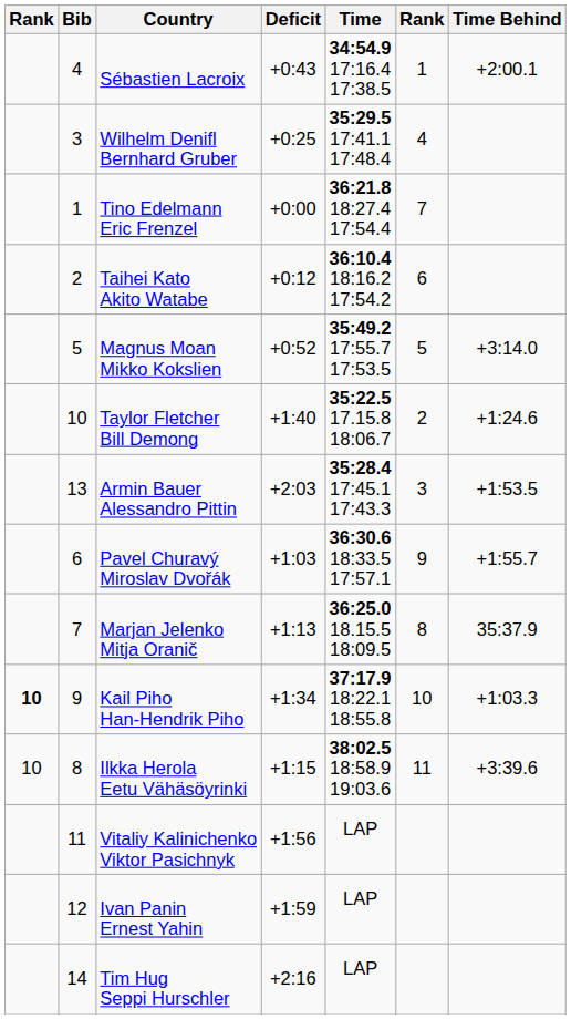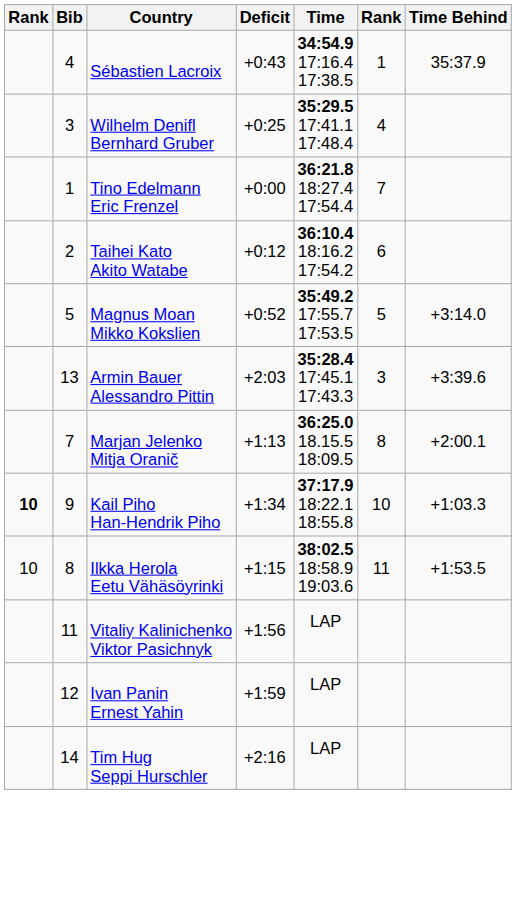 <table class="wikitable sortable" style="text-align:center">
 <tr>
 <th>Rank</th>
 <th>Bib</th>
 <th>Country</th>
 <th>Deficit</th>
 <th>Time</th>
 <th>Rank</th>
 <th>Time Behind</th>
 </tr>
 <tr>
 <td></td>
 <td>4</td>
 <td align=left><br><a href='#'>Sébastien Lacroix</a><br></td>
 <td>+0:43</td>
 <td><strong>34:54.9</strong><br>17:16.4<br>17:38.5</td>
 <td>1</td>
-<td>+2:00.1</td>
+<td>35:37.9</td>
 </tr>
 <tr>
 <td></td>
 <td>3</td>
 <td align=left><br><a href='#'>Wilhelm Denifl</a><br><a href='#'>Bernhard Gruber</a></td>
 <td>+0:25</td>
 <td><strong>35:29.5</strong><br>17:41.1<br>17:48.4</td>
 <td>4</td>
 <td></td>
 </tr>
 <tr>
 <td></td>
 <td>1</td>
 <td align=left><br><a href='#'>Tino Edelmann</a><br><a href='#'>Eric Frenzel</a></td>
 <td>+0:00</td>
 <td><strong>36:21.8</strong><br>18:27.4<br>17:54.4</td>
 <td>7</td>
 <td></td>
 </tr>
 <tr>
 <td></td>
 <td>2</td>
 <td align=left><br><a href='#'>Taihei Kato</a><br><a href='#'>Akito Watabe</a></td>
 <td>+0:12</td>
 <td><strong>36:10.4 </strong><br>18:16.2<br>17:54.2</td>
 <td>6</td>
 <td></td>
 </tr>
 <tr>
 <td></td>
 <td>5</td>
 <td align=left><br><a href='#'>Magnus Moan</a><br><a href='#'>Mikko Kokslien</a></td>
 <td>+0:52</td>
 <td><strong>35:49.2</strong><br>17:55.7<br>17:53.5</td>
 <td>5</td>
 <td>+3:14.0</td>
 </tr>
 <tr>
 <td></td>
-<td>10</td>
-<td align=left><br><a href='#'>Taylor Fletcher</a><br><a href='#'>Bill Demong</a></td>
-<td>+1:40</td>
-<td><strong>35:22.5</strong><br>17.15.8<br>18:06.7</td>
-<td>2</td>
-<td>+1:24.6</td>
-</tr>
-<tr>
-<td></td>
 <td>13</td>
 <td align=left><br><a href='#'>Armin Bauer</a><br><a href='#'>Alessandro Pittin</a></td>
 <td>+2:03</td>
 <td><strong>35:28.4 </strong><br>17:45.1<br>17:43.3</td>
 <td>3</td>
-<td>+1:53.5</td>
-</tr>
-<tr>
-<td></td>
-<td>6</td>
-<td align=left><br><a href='#'>Pavel Churavý</a><br><a href='#'>Miroslav Dvořák</a></td>
-<td>+1:03</td>
-<td><strong>36:30.6 </strong><br>18:33.5<br>17:57.1</td>
-<td>9</td>
-<td>+1:55.7</td>
+<td>+3:39.6</td>
 </tr>
 <tr>
 <td></td>
 <td>7</td>
 <td align=left><br><a href='#'>Marjan Jelenko</a><br><a href='#'>Mitja Oranič</a></td>
 <td>+1:13</td>
 <td><strong>36:25.0</strong><br>18.15.5<br>18:09.5</td>
 <td>8</td>
-<td>35:37.9</td>
+<td>+2:00.1</td>
 </tr>
 <tr>
 <td><strong>10</strong></td>
 <td>9</td>
 <td align=left><br><a href='#'>Kail Piho</a><br><a href='#'>Han-Hendrik Piho</a></td>
 <td>+1:34</td>
 <td><strong>37:17.9</strong><br>18:22.1<br>18:55.8</td>
 <td>10</td>
 <td>+1:03.3</td>
 </tr>
 <tr>
 <td>10</td>
 <td>8</td>
 <td align=left><br><a href='#'>Ilkka Herola</a><br><a href='#'>Eetu Vähäsöyrinki</a></td>
 <td>+1:15</td>
 <td><strong>38:02.5 </strong><br>18:58.9<br>19:03.6</td>
 <td>11</td>
-<td>+3:39.6</td>
+<td>+1:53.5</td>
 </tr>
 <tr>
 <td></td>
 <td>11</td>
 <td align=left><br><a href='#'>Vitaliy Kalinichenko</a><br><a href='#'>Viktor Pasichnyk</a></td>
 <td>+1:56</td>
 <td>LAP<br><br></td>
 <td></td>
 <td></td>
 </tr>
 <tr>
 <td></td>
 <td>12</td>
 <td align=left><br><a href='#'>Ivan Panin</a><br><a href='#'>Ernest Yahin</a></td>
 <td>+1:59</td>
 <td>LAP<br><br></td>
 <td></td>
 <td></td>
 </tr>
 <tr>
 <td></td>
 <td>14</td>
 <td align=left><br><a href='#'>Tim Hug</a><br><a href='#'>Seppi Hurschler</a></td>
 <td>+2:16</td>
 <td>LAP<br><br></td>
 <td></td>
 <td></td>
 </tr>
 </table>
